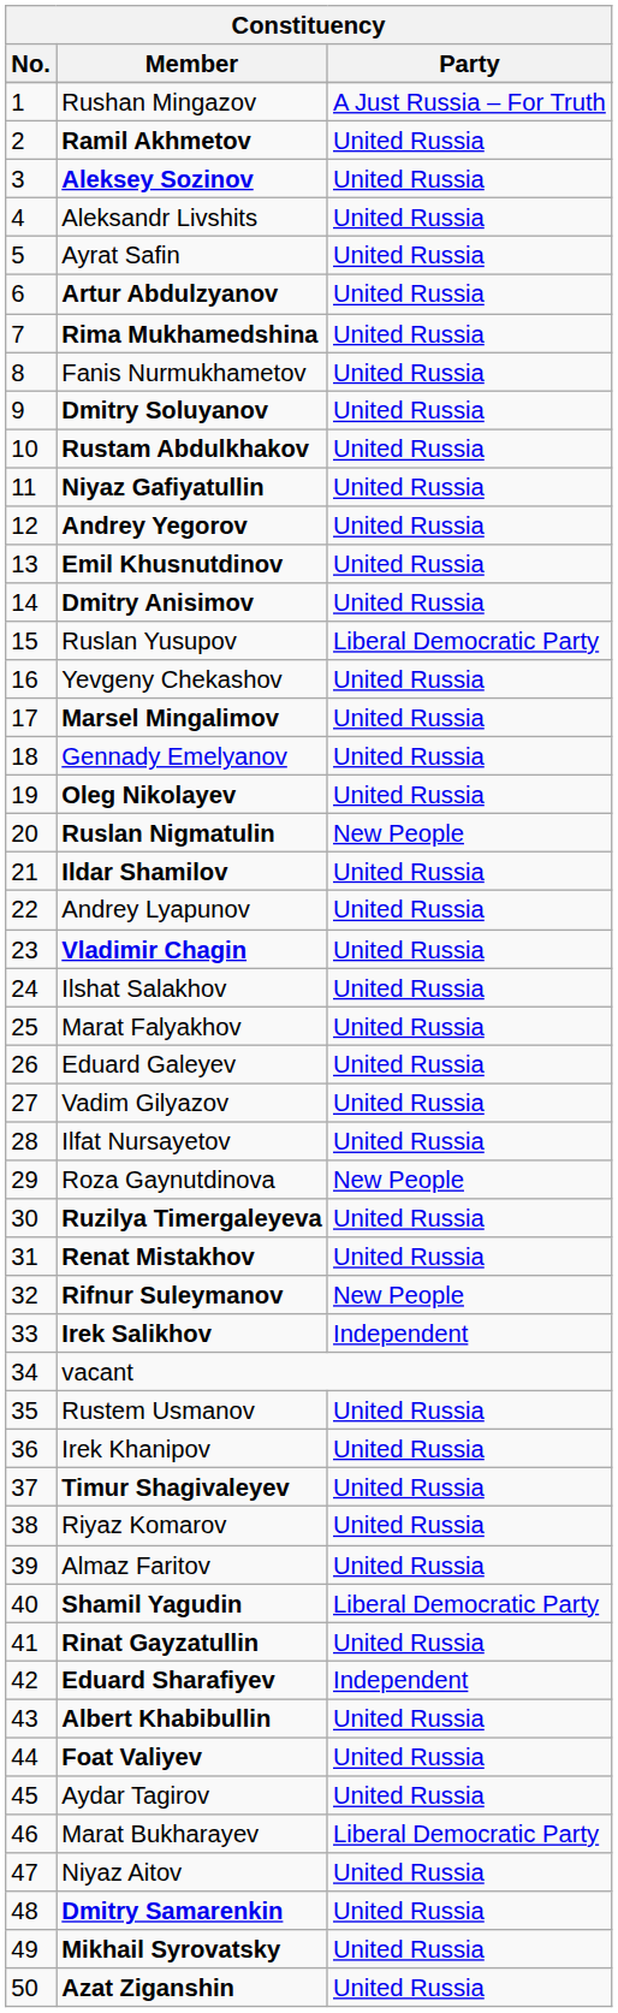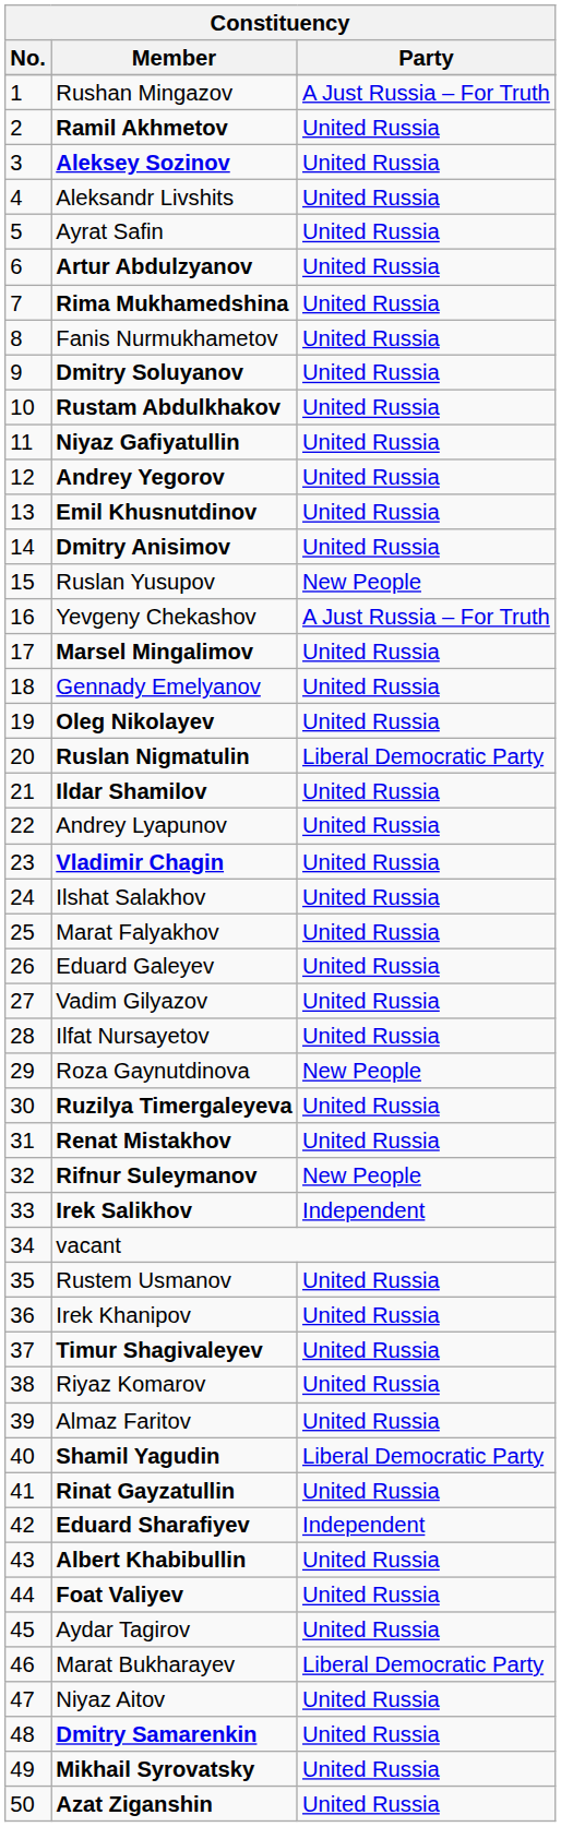 <table class="wikitable sortable mw-collapsible mw-collapsed" style="font-size: 95%;">
 <tr>
 <th colspan=3>Constituency</th>
 </tr>
 <tr>
 <th>No.</th>
 <th>Member</th>
 <th>Party</th>
 </tr>
 <tr>
 </tr>
 <tr>
 <td>1</td>
 <td>Rushan Mingazov</td>
 <td><a href='#'>A Just Russia – For Truth</a></td>
 </tr>
 <tr>
 <td>2</td>
 <td><strong>Ramil Akhmetov</strong></td>
 <td><a href='#'>United Russia</a></td>
 </tr>
 <tr>
 <td>3</td>
 <td><strong><a href='#'>Aleksey Sozinov</a></strong></td>
 <td><a href='#'>United Russia</a></td>
 </tr>
 <tr>
 <td>4</td>
 <td>Aleksandr Livshits</td>
 <td><a href='#'>United Russia</a></td>
 </tr>
 <tr>
 <td>5</td>
 <td>Ayrat Safin</td>
 <td><a href='#'>United Russia</a></td>
 </tr>
 <tr>
 <td>6</td>
 <td><strong>Artur Abdulzyanov</strong></td>
 <td><a href='#'>United Russia</a></td>
 </tr>
 <tr>
 <td>7</td>
 <td><strong>Rima Mukhamedshina</strong></td>
 <td><a href='#'>United Russia</a></td>
 </tr>
 <tr>
 <td>8</td>
 <td>Fanis Nurmukhametov</td>
 <td><a href='#'>United Russia</a></td>
 </tr>
 <tr>
 <td>9</td>
 <td><strong>Dmitry Soluyanov</strong></td>
 <td><a href='#'>United Russia</a></td>
 </tr>
 <tr>
 <td>10</td>
 <td><strong>Rustam Abdulkhakov</strong></td>
 <td><a href='#'>United Russia</a></td>
 </tr>
 <tr>
 <td>11</td>
 <td><strong>Niyaz Gafiyatullin</strong></td>
 <td><a href='#'>United Russia</a></td>
 </tr>
 <tr>
 <td>12</td>
 <td><strong>Andrey Yegorov</strong></td>
 <td><a href='#'>United Russia</a></td>
 </tr>
 <tr>
 <td>13</td>
 <td><strong>Emil Khusnutdinov</strong></td>
 <td><a href='#'>United Russia</a></td>
 </tr>
 <tr>
 <td>14</td>
 <td><strong>Dmitry Anisimov</strong></td>
 <td><a href='#'>United Russia</a></td>
 </tr>
 <tr>
 <td>15</td>
 <td>Ruslan Yusupov</td>
-<td><a href='#'>Liberal Democratic Party</a></td>
+<td><a href='#'>New People</a></td>
 </tr>
 <tr>
 <td>16</td>
 <td>Yevgeny Chekashov</td>
-<td><a href='#'>United Russia</a></td>
+<td><a href='#'>A Just Russia – For Truth</a></td>
 </tr>
 <tr>
 <td>17</td>
 <td><strong>Marsel Mingalimov</strong></td>
 <td><a href='#'>United Russia</a></td>
 </tr>
 <tr>
 <td>18</td>
 <td><a href='#'>Gennady Emelyanov</a></td>
 <td><a href='#'>United Russia</a></td>
 </tr>
 <tr>
 <td>19</td>
 <td><strong>Oleg Nikolayev</strong></td>
 <td><a href='#'>United Russia</a></td>
 </tr>
 <tr>
 <td>20</td>
 <td><strong>Ruslan Nigmatulin</strong></td>
-<td><a href='#'>New People</a></td>
+<td><a href='#'>Liberal Democratic Party</a></td>
 </tr>
 <tr>
 <td>21</td>
 <td><strong>Ildar Shamilov</strong></td>
 <td><a href='#'>United Russia</a></td>
 </tr>
 <tr>
 <td>22</td>
 <td>Andrey Lyapunov</td>
 <td><a href='#'>United Russia</a></td>
 </tr>
 <tr>
 <td>23</td>
 <td><strong><a href='#'>Vladimir Chagin</a></strong></td>
 <td><a href='#'>United Russia</a></td>
 </tr>
 <tr>
 <td>24</td>
 <td>Ilshat Salakhov</td>
 <td><a href='#'>United Russia</a></td>
 </tr>
 <tr>
 <td>25</td>
 <td>Marat Falyakhov</td>
 <td><a href='#'>United Russia</a></td>
 </tr>
 <tr>
 <td>26</td>
 <td>Eduard Galeyev</td>
 <td><a href='#'>United Russia</a></td>
 </tr>
 <tr>
 <td>27</td>
 <td>Vadim Gilyazov</td>
 <td><a href='#'>United Russia</a></td>
 </tr>
 <tr>
 <td>28</td>
 <td>Ilfat Nursayetov</td>
 <td><a href='#'>United Russia</a></td>
 </tr>
 <tr>
 <td>29</td>
 <td>Roza Gaynutdinova</td>
 <td><a href='#'>New People</a></td>
 </tr>
 <tr>
 <td>30</td>
 <td><strong>Ruzilya Timergaleyeva</strong></td>
 <td><a href='#'>United Russia</a></td>
 </tr>
 <tr>
 <td>31</td>
 <td><strong>Renat Mistakhov</strong></td>
 <td><a href='#'>United Russia</a></td>
 </tr>
 <tr>
 <td>32</td>
 <td><strong>Rifnur Suleymanov</strong></td>
 <td><a href='#'>New People</a></td>
 </tr>
 <tr>
 <td>33</td>
 <td><strong>Irek Salikhov</strong></td>
 <td><a href='#'>Independent</a></td>
 </tr>
 <tr>
 <td>34</td>
 <td colspan=2>vacant</td>
 </tr>
 <tr>
 <td>35</td>
 <td>Rustem Usmanov</td>
 <td><a href='#'>United Russia</a></td>
 </tr>
 <tr>
 <td>36</td>
 <td>Irek Khanipov</td>
 <td><a href='#'>United Russia</a></td>
 </tr>
 <tr>
 <td>37</td>
 <td><strong>Timur Shagivaleyev</strong></td>
 <td><a href='#'>United Russia</a></td>
 </tr>
 <tr>
 <td>38</td>
 <td>Riyaz Komarov</td>
 <td><a href='#'>United Russia</a></td>
 </tr>
 <tr>
 <td>39</td>
 <td>Almaz Faritov</td>
 <td><a href='#'>United Russia</a></td>
 </tr>
 <tr>
 <td>40</td>
 <td><strong>Shamil Yagudin</strong></td>
 <td><a href='#'>Liberal Democratic Party</a></td>
 </tr>
 <tr>
 <td>41</td>
 <td><strong>Rinat Gayzatullin</strong></td>
 <td><a href='#'>United Russia</a></td>
 </tr>
 <tr>
 <td>42</td>
 <td><strong>Eduard Sharafiyev</strong></td>
 <td><a href='#'>Independent</a></td>
 </tr>
 <tr>
 <td>43</td>
 <td><strong>Albert Khabibullin</strong></td>
 <td><a href='#'>United Russia</a></td>
 </tr>
 <tr>
 <td>44</td>
 <td><strong>Foat Valiyev</strong></td>
 <td><a href='#'>United Russia</a></td>
 </tr>
 <tr>
 <td>45</td>
 <td>Aydar Tagirov</td>
 <td><a href='#'>United Russia</a></td>
 </tr>
 <tr>
 <td>46</td>
 <td>Marat Bukharayev</td>
 <td><a href='#'>Liberal Democratic Party</a></td>
 </tr>
 <tr>
 <td>47</td>
 <td>Niyaz Aitov</td>
 <td><a href='#'>United Russia</a></td>
 </tr>
 <tr>
 <td>48</td>
 <td><strong><a href='#'>Dmitry Samarenkin</a></strong></td>
 <td><a href='#'>United Russia</a></td>
 </tr>
 <tr>
 <td>49</td>
 <td><strong>Mikhail Syrovatsky</strong></td>
 <td><a href='#'>United Russia</a></td>
 </tr>
 <tr>
 <td>50</td>
 <td><strong>Azat Ziganshin</strong></td>
 <td><a href='#'>United Russia</a></td>
 </tr>
 </table>
